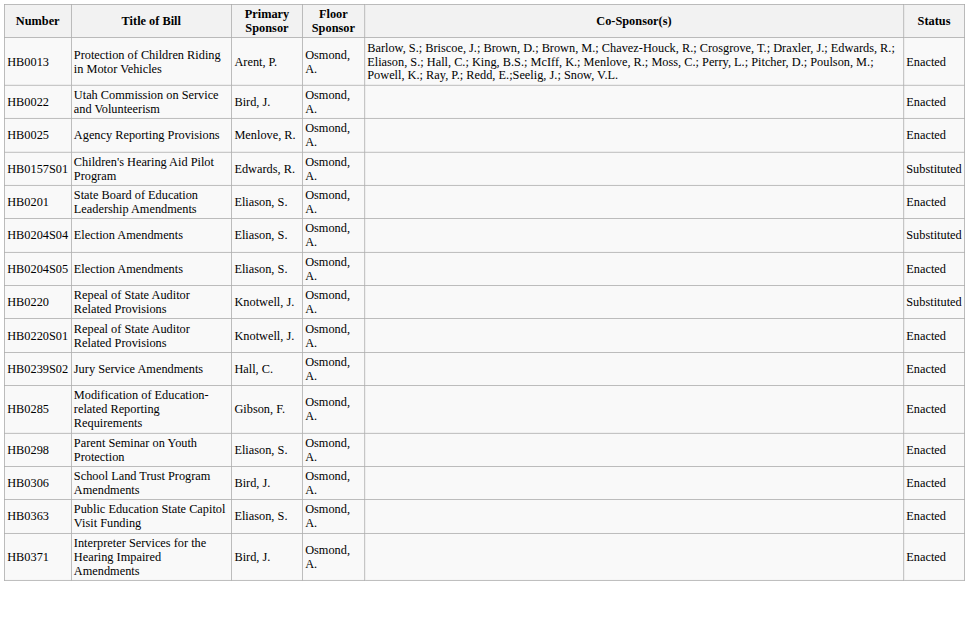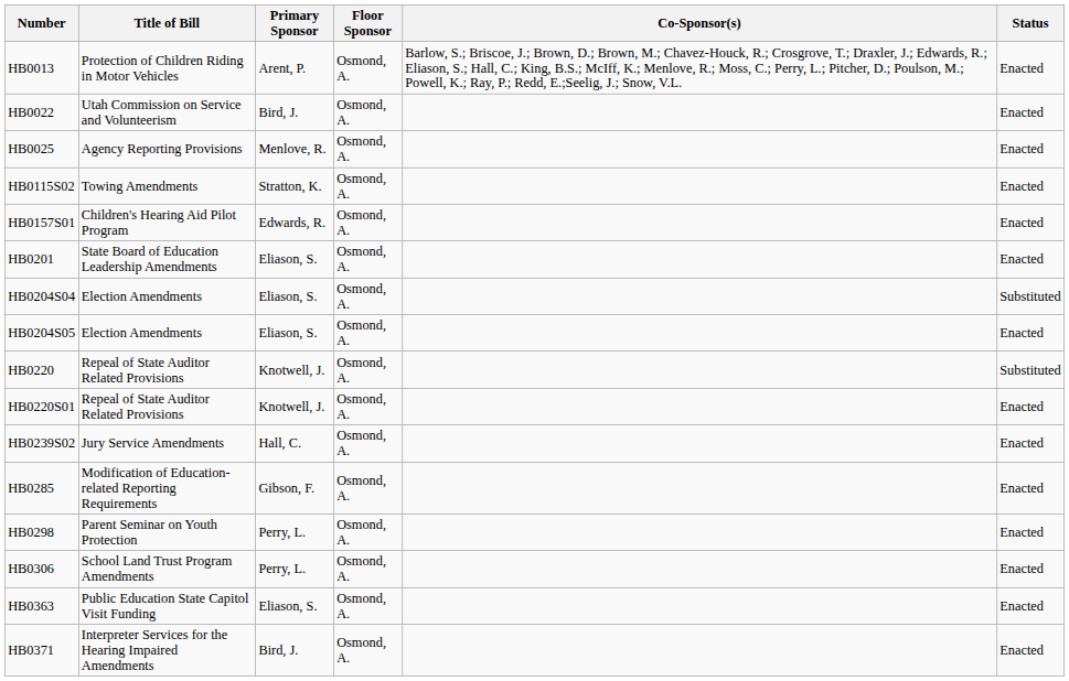 <table class="wikitable">
 <tr>
 <th>Number</th>
 <th>Title of Bill</th>
 <th>Primary Sponsor</th>
 <th>Floor Sponsor</th>
 <th>Co-Sponsor(s)</th>
 <th>Status</th>
 </tr>
 <tr>
 <td>HB0013</td>
 <td>Protection of Children Riding in Motor Vehicles</td>
 <td>Arent, P.</td>
 <td>Osmond, A.</td>
 <td>Barlow, S.; Briscoe, J.; Brown, D.; Brown, M.; Chavez-Houck, R.; Crosgrove, T.; Draxler, J.; Edwards, R.; Eliason, S.; Hall, C.; King, B.S.; McIff, K.; Menlove, R.; Moss, C.; Perry, L.; Pitcher, D.; Poulson, M.; Powell, K.; Ray, P.; Redd, E.;Seelig, J.; Snow, V.L.</td>
 <td>Enacted</td>
 </tr>
 <tr>
 <td>HB0022</td>
 <td>Utah Commission on Service and Volunteerism</td>
 <td>Bird, J.</td>
 <td>Osmond, A.</td>
 <td></td>
 <td>Enacted</td>
 </tr>
 <tr>
 <td>HB0025</td>
 <td>Agency Reporting Provisions</td>
 <td>Menlove, R.</td>
 <td>Osmond, A.</td>
 <td></td>
 <td>Enacted</td>
 </tr>
 <tr>
+<td>HB0115S02</td>
+<td>Towing Amendments</td>
+<td>Stratton, K.</td>
+<td>Osmond, A.</td>
+<td></td>
+<td>Enacted</td>
+</tr>
+<tr>
 <td>HB0157S01</td>
 <td>Children's Hearing Aid Pilot Program</td>
 <td>Edwards, R.</td>
 <td>Osmond, A.</td>
 <td></td>
-<td>Substituted</td>
+<td>Enacted</td>
 </tr>
 <tr>
 <td>HB0201</td>
 <td>State Board of Education Leadership Amendments</td>
 <td>Eliason, S.</td>
 <td>Osmond, A.</td>
 <td></td>
 <td>Enacted</td>
 </tr>
 <tr>
 <td>HB0204S04</td>
 <td>Election Amendments</td>
 <td>Eliason, S.</td>
 <td>Osmond, A.</td>
 <td></td>
 <td>Substituted</td>
 </tr>
 <tr>
 <td>HB0204S05</td>
 <td>Election Amendments</td>
 <td>Eliason, S.</td>
 <td>Osmond, A.</td>
 <td></td>
 <td>Enacted</td>
 </tr>
 <tr>
 <td>HB0220</td>
 <td>Repeal of State Auditor Related Provisions</td>
 <td>Knotwell, J.</td>
 <td>Osmond, A.</td>
 <td></td>
 <td>Substituted</td>
 </tr>
 <tr>
 <td>HB0220S01</td>
 <td>Repeal of State Auditor Related Provisions</td>
 <td>Knotwell, J.</td>
 <td>Osmond, A.</td>
 <td></td>
 <td>Enacted</td>
 </tr>
 <tr>
 <td>HB0239S02</td>
 <td>Jury Service Amendments</td>
 <td>Hall, C.</td>
 <td>Osmond, A.</td>
 <td></td>
 <td>Enacted</td>
 </tr>
 <tr>
 <td>HB0285</td>
 <td>Modification of Education-related Reporting Requirements</td>
 <td>Gibson, F.</td>
 <td>Osmond, A.</td>
 <td></td>
 <td>Enacted</td>
 </tr>
 <tr>
 <td>HB0298</td>
 <td>Parent Seminar on Youth Protection</td>
-<td>Eliason, S.</td>
+<td>Perry, L.</td>
 <td>Osmond, A.</td>
 <td></td>
 <td>Enacted</td>
 </tr>
 <tr>
 <td>HB0306</td>
 <td>School Land Trust Program Amendments</td>
-<td>Bird, J.</td>
+<td>Perry, L.</td>
 <td>Osmond, A.</td>
 <td></td>
 <td>Enacted</td>
 </tr>
 <tr>
 <td>HB0363</td>
 <td>Public Education State Capitol Visit Funding</td>
 <td>Eliason, S.</td>
 <td>Osmond, A.</td>
 <td></td>
 <td>Enacted</td>
 </tr>
 <tr>
 <td>HB0371</td>
 <td>Interpreter Services for the Hearing Impaired Amendments</td>
 <td>Bird, J.</td>
 <td>Osmond, A.</td>
 <td></td>
 <td>Enacted</td>
 </tr>
 </table>
